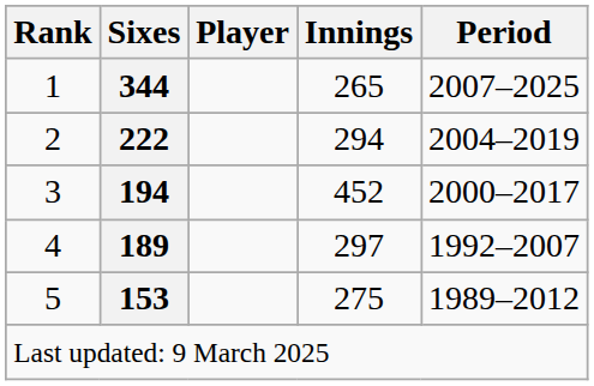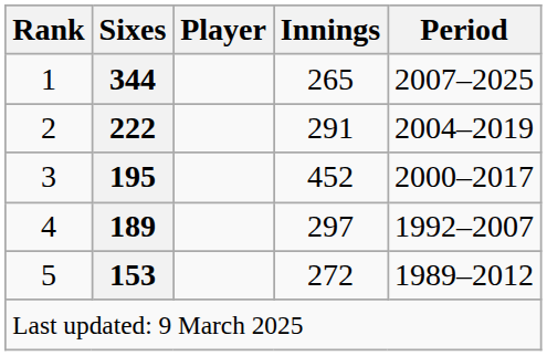 <table class="wikitable sortable">
 <tr>
 <th scope=col>Rank</th>
 <th scope=col>Sixes</th>
 <th scope=col>Player</th>
 <th scope=col>Innings</th>
 <th scope=col>Period</th>
 </tr>
 <tr>
 <td align=center>1</td>
 <th scope=row style="text-align:center;">344</th>
 <td></td>
 <td align=center>265</td>
 <td>2007–2025</td>
 </tr>
 <tr>
 <td align=center>2</td>
 <th scope=row style="text-align:center;">222</th>
 <td></td>
-<td align=center>294</td>
+<td align=center>291</td>
 <td>2004–2019</td>
 </tr>
 <tr>
 <td align=center>3</td>
-<th scope=row style=text-align:center;>194</th>
+<th scope=row style=text-align:center;>195</th>
 <td></td>
 <td align=center>452</td>
 <td>2000–2017</td>
 </tr>
 <tr>
 <td align=center>4</td>
 <th scope=row style=text-align:center;>189</th>
 <td></td>
 <td align=center>297</td>
 <td>1992–2007</td>
 </tr>
 <tr>
 <td align=center>5</td>
 <th scope=row style=text-align:center;>153</th>
 <td></td>
-<td align=center>275</td>
+<td align=center>272</td>
 <td>1989–2012</td>
 </tr>
 <tr class="sortbottom">
 <td colspan="5"><small>Last updated: 9 March 2025</small></td>
 </tr>
 </table>
